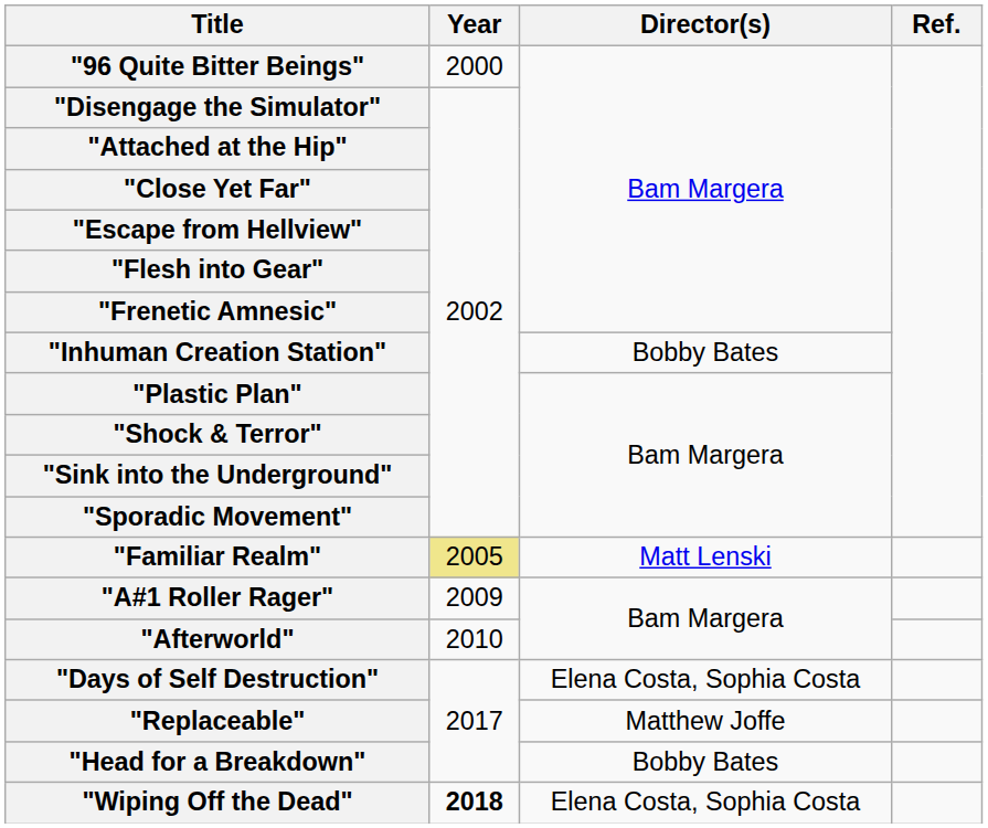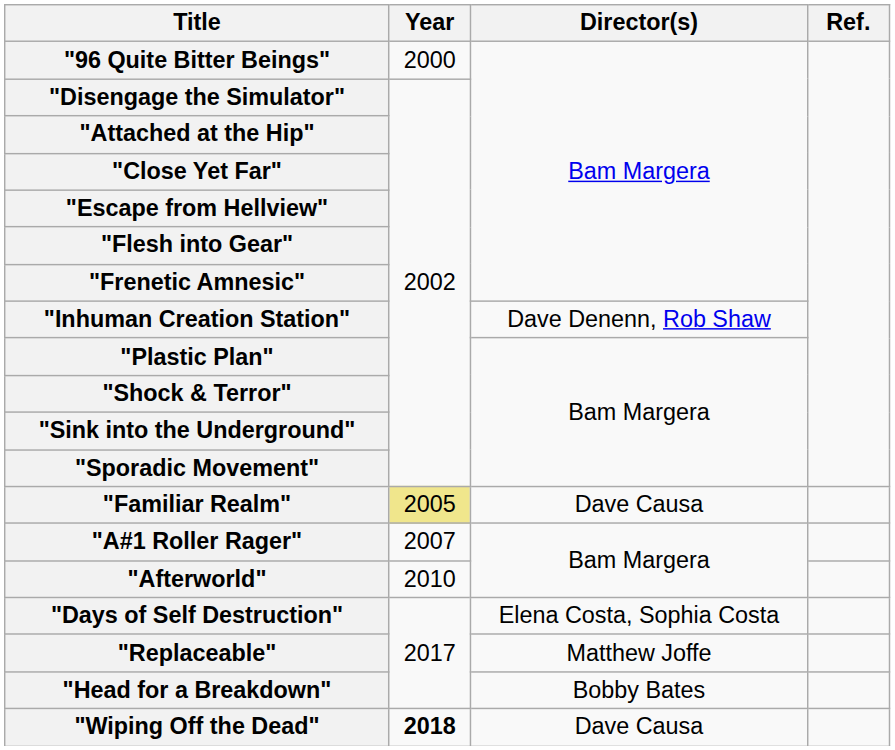 <table class="wikitable plainrowheaders" style="text-align:center">
 <tr>
 <th scope="col" style="width:16em">Title</th>
 <th scope="col" style="width:3em">Year</th>
 <th scope="col" style="width:14em">Director(s)</th>
 <th scope="col" style="width:3em">Ref.</th>
 </tr>
 <tr>
 <th scope="row">"96 Quite Bitter Beings"</th>
 <td>2000</td>
 <td rowspan="7"><a href='#'>Bam Margera</a></td>
 <td rowspan="12"></td>
 </tr>
 <tr>
 <th scope="row">"Disengage the Simulator"</th>
 <td rowspan="11">2002</td>
 </tr>
 <tr>
 <th scope="row">"Attached at the Hip"</th>
 </tr>
 <tr>
 <th scope="row">"Close Yet Far"</th>
 </tr>
 <tr>
 <th scope="row">"Escape from Hellview"</th>
 </tr>
 <tr>
 <th scope="row">"Flesh into Gear"</th>
 </tr>
 <tr>
 <th scope="row">"Frenetic Amnesic"</th>
 </tr>
 <tr>
 <th scope="row">"Inhuman Creation Station"</th>
-<td>Bobby Bates</td>
+<td>Dave Denenn, <a href='#'>Rob Shaw</a></td>
 </tr>
 <tr>
 <th scope="row">"Plastic Plan"</th>
 <td rowspan="4">Bam Margera</td>
 </tr>
 <tr>
 <th scope="row">"Shock & Terror"</th>
 </tr>
 <tr>
 <th scope="row">"Sink into the Underground"</th>
 </tr>
 <tr>
 <th scope="row">"Sporadic Movement"</th>
 </tr>
 <tr>
 <th scope="row">"Familiar Realm"</th>
 <td style="background: khaki;">2005</td>
-<td><a href='#'>Matt Lenski</a></td>
+<td>Dave Causa</td>
 <td></td>
 </tr>
 <tr>
 <th scope="row">"A#1 Roller Rager"</th>
-<td>2009</td>
+<td>2007</td>
 <td rowspan="2">Bam Margera</td>
 <td></td>
 </tr>
 <tr>
 <th scope="row">"Afterworld"</th>
 <td>2010</td>
 <td></td>
 </tr>
 <tr>
 <th scope="row">"Days of Self Destruction"</th>
 <td rowspan="3">2017</td>
 <td>Elena Costa, Sophia Costa</td>
 <td></td>
 </tr>
 <tr>
 <th scope="row">"Replaceable"</th>
 <td>Matthew Joffe</td>
 <td></td>
 </tr>
 <tr>
 <th scope="row">"Head for a Breakdown"</th>
 <td>Bobby Bates</td>
 <td></td>
 </tr>
 <tr>
 <th scope="row">"Wiping Off the Dead"</th>
 <td rowspan="1"><strong>2018</strong></td>
-<td>Elena Costa, Sophia Costa</td>
+<td>Dave Causa</td>
 <td></td>
 </tr>
 </table>
